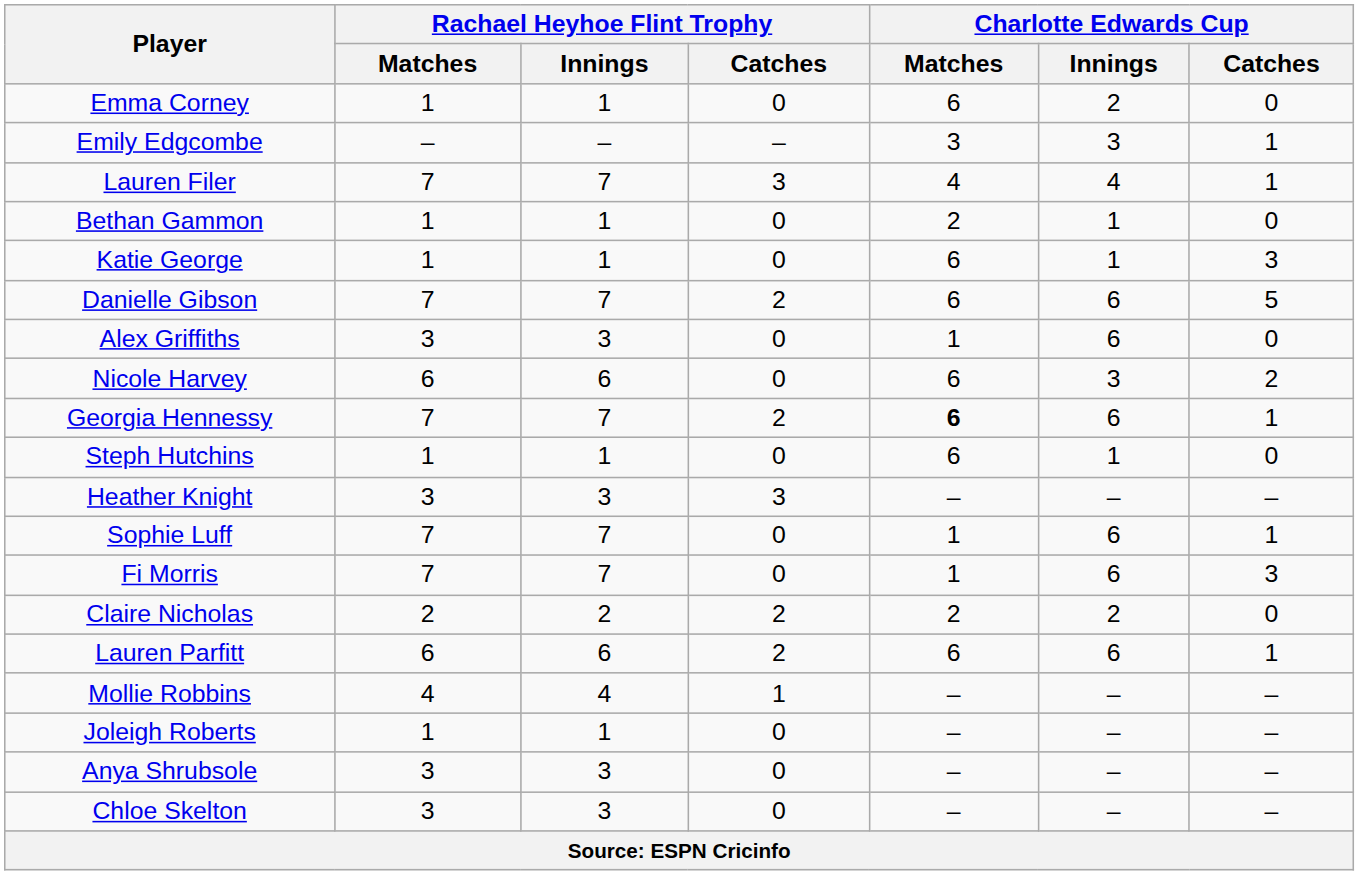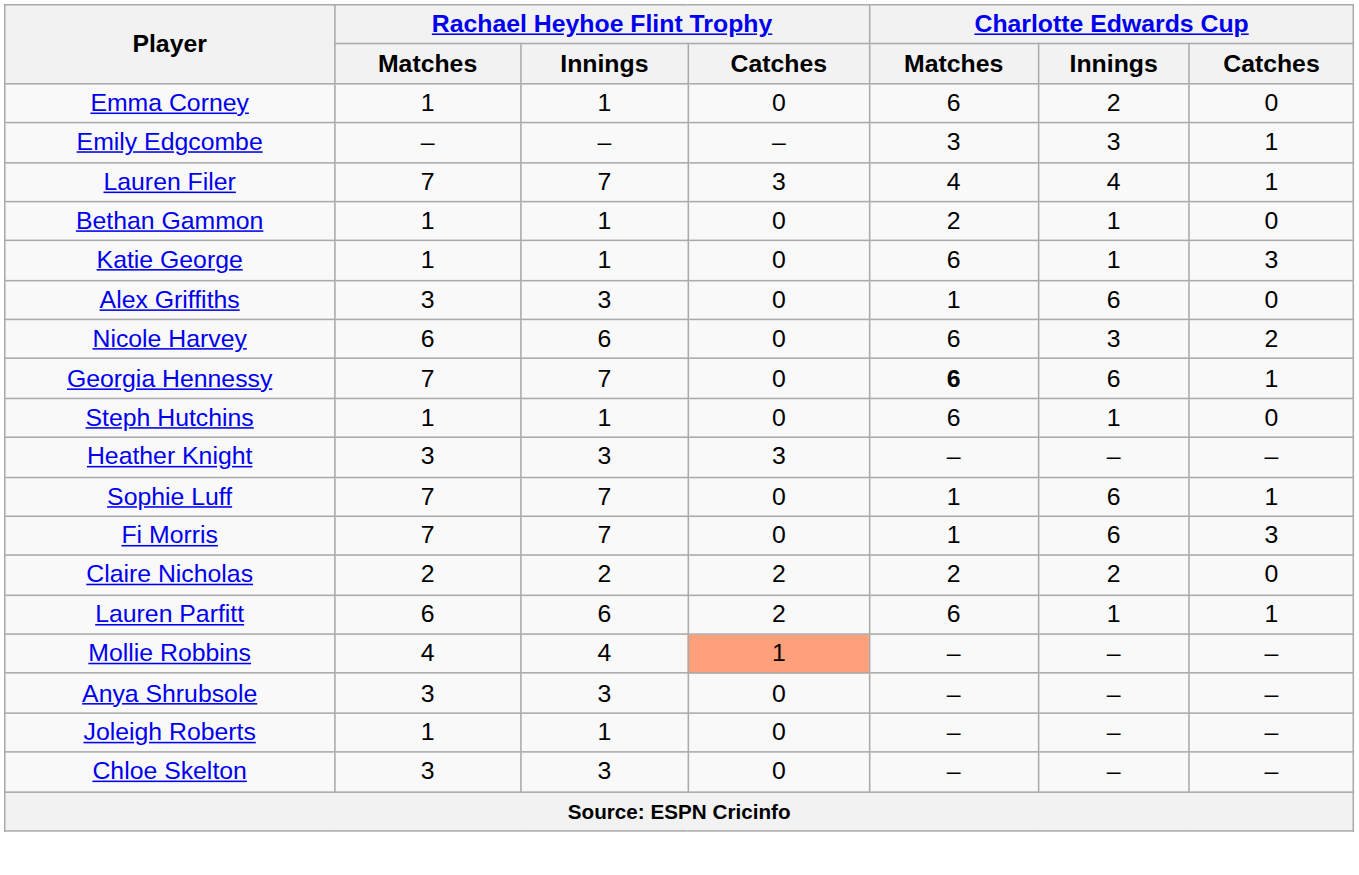 <table class="wikitable" style="text-align:center; width:55%;">
 <tr>
 <th rowspan=2>Player</th>
 <th colspan=3><a href='#'>Rachael Heyhoe Flint Trophy</a></th>
 <th colspan=3><a href='#'>Charlotte Edwards Cup</a></th>
 </tr>
 <tr>
 <th>Matches</th>
 <th>Innings</th>
 <th>Catches</th>
 <th>Matches</th>
 <th>Innings</th>
 <th>Catches</th>
 </tr>
 <tr>
 <td><a href='#'>Emma Corney</a></td>
 <td>1</td>
 <td>1</td>
 <td>0</td>
 <td>6</td>
 <td>2</td>
 <td>0</td>
 </tr>
 <tr>
 <td><a href='#'>Emily Edgcombe</a></td>
 <td>–</td>
 <td>–</td>
 <td>–</td>
 <td>3</td>
 <td>3</td>
 <td>1</td>
 </tr>
 <tr>
 <td><a href='#'>Lauren Filer</a></td>
 <td>7</td>
 <td>7</td>
 <td>3</td>
 <td>4</td>
 <td>4</td>
 <td>1</td>
 </tr>
 <tr>
 <td><a href='#'>Bethan Gammon</a></td>
 <td>1</td>
 <td>1</td>
 <td>0</td>
 <td>2</td>
 <td>1</td>
 <td>0</td>
 </tr>
 <tr>
 <td><a href='#'>Katie George</a></td>
 <td>1</td>
 <td>1</td>
 <td>0</td>
 <td>6</td>
 <td>1</td>
 <td>3</td>
 </tr>
 <tr>
-<td><a href='#'>Danielle Gibson</a></td>
-<td>7</td>
-<td>7</td>
-<td>2</td>
-<td>6</td>
-<td>6</td>
-<td>5</td>
-</tr>
-<tr>
 <td><a href='#'>Alex Griffiths</a></td>
 <td>3</td>
 <td>3</td>
 <td>0</td>
 <td>1</td>
 <td>6</td>
 <td>0</td>
 </tr>
 <tr>
 <td><a href='#'>Nicole Harvey</a></td>
 <td>6</td>
 <td>6</td>
 <td>0</td>
 <td>6</td>
 <td>3</td>
 <td>2</td>
 </tr>
 <tr>
 <td><a href='#'>Georgia Hennessy</a></td>
 <td>7</td>
 <td>7</td>
-<td>2</td>
+<td>0</td>
 <td><strong>6</strong></td>
 <td>6</td>
 <td>1</td>
 </tr>
 <tr>
 <td><a href='#'>Steph Hutchins</a></td>
 <td>1</td>
 <td>1</td>
 <td>0</td>
 <td>6</td>
 <td>1</td>
 <td>0</td>
 </tr>
 <tr>
 <td><a href='#'>Heather Knight</a></td>
 <td>3</td>
 <td>3</td>
 <td>3</td>
 <td>–</td>
 <td>–</td>
 <td>–</td>
 </tr>
 <tr>
 <td><a href='#'>Sophie Luff</a></td>
 <td>7</td>
 <td>7</td>
 <td>0</td>
 <td>1</td>
 <td>6</td>
 <td>1</td>
 </tr>
 <tr>
 <td><a href='#'>Fi Morris</a></td>
 <td>7</td>
 <td>7</td>
 <td>0</td>
 <td>1</td>
 <td>6</td>
 <td>3</td>
 </tr>
 <tr>
 <td><a href='#'>Claire Nicholas</a></td>
 <td>2</td>
 <td>2</td>
 <td>2</td>
 <td>2</td>
 <td>2</td>
 <td>0</td>
 </tr>
 <tr>
 <td><a href='#'>Lauren Parfitt</a></td>
 <td>6</td>
 <td>6</td>
 <td>2</td>
 <td>6</td>
-<td>6</td>
+<td>1</td>
 <td>1</td>
 </tr>
 <tr>
 <td><a href='#'>Mollie Robbins</a></td>
 <td>4</td>
 <td>4</td>
-<td>1</td>
+<td style="background: lightsalmon;">1</td>
+<td>–</td>
+<td>–</td>
+<td>–</td>
+</tr>
+<tr>
+<td><a href='#'>Anya Shrubsole</a></td>
+<td>3</td>
+<td>3</td>
+<td>0</td>
 <td>–</td>
 <td>–</td>
 <td>–</td>
 </tr>
 <tr>
 <td><a href='#'>Joleigh Roberts</a></td>
 <td>1</td>
 <td>1</td>
-<td>0</td>
-<td>–</td>
-<td>–</td>
-<td>–</td>
-</tr>
-<tr>
-<td><a href='#'>Anya Shrubsole</a></td>
-<td>3</td>
-<td>3</td>
 <td>0</td>
 <td>–</td>
 <td>–</td>
 <td>–</td>
 </tr>
 <tr>
 <td><a href='#'>Chloe Skelton</a></td>
 <td>3</td>
 <td>3</td>
 <td>0</td>
 <td>–</td>
 <td>–</td>
 <td>–</td>
 </tr>
 <tr>
 <th colspan="7"><small>Source: ESPN Cricinfo</small></th>
 </tr>
 </table>
